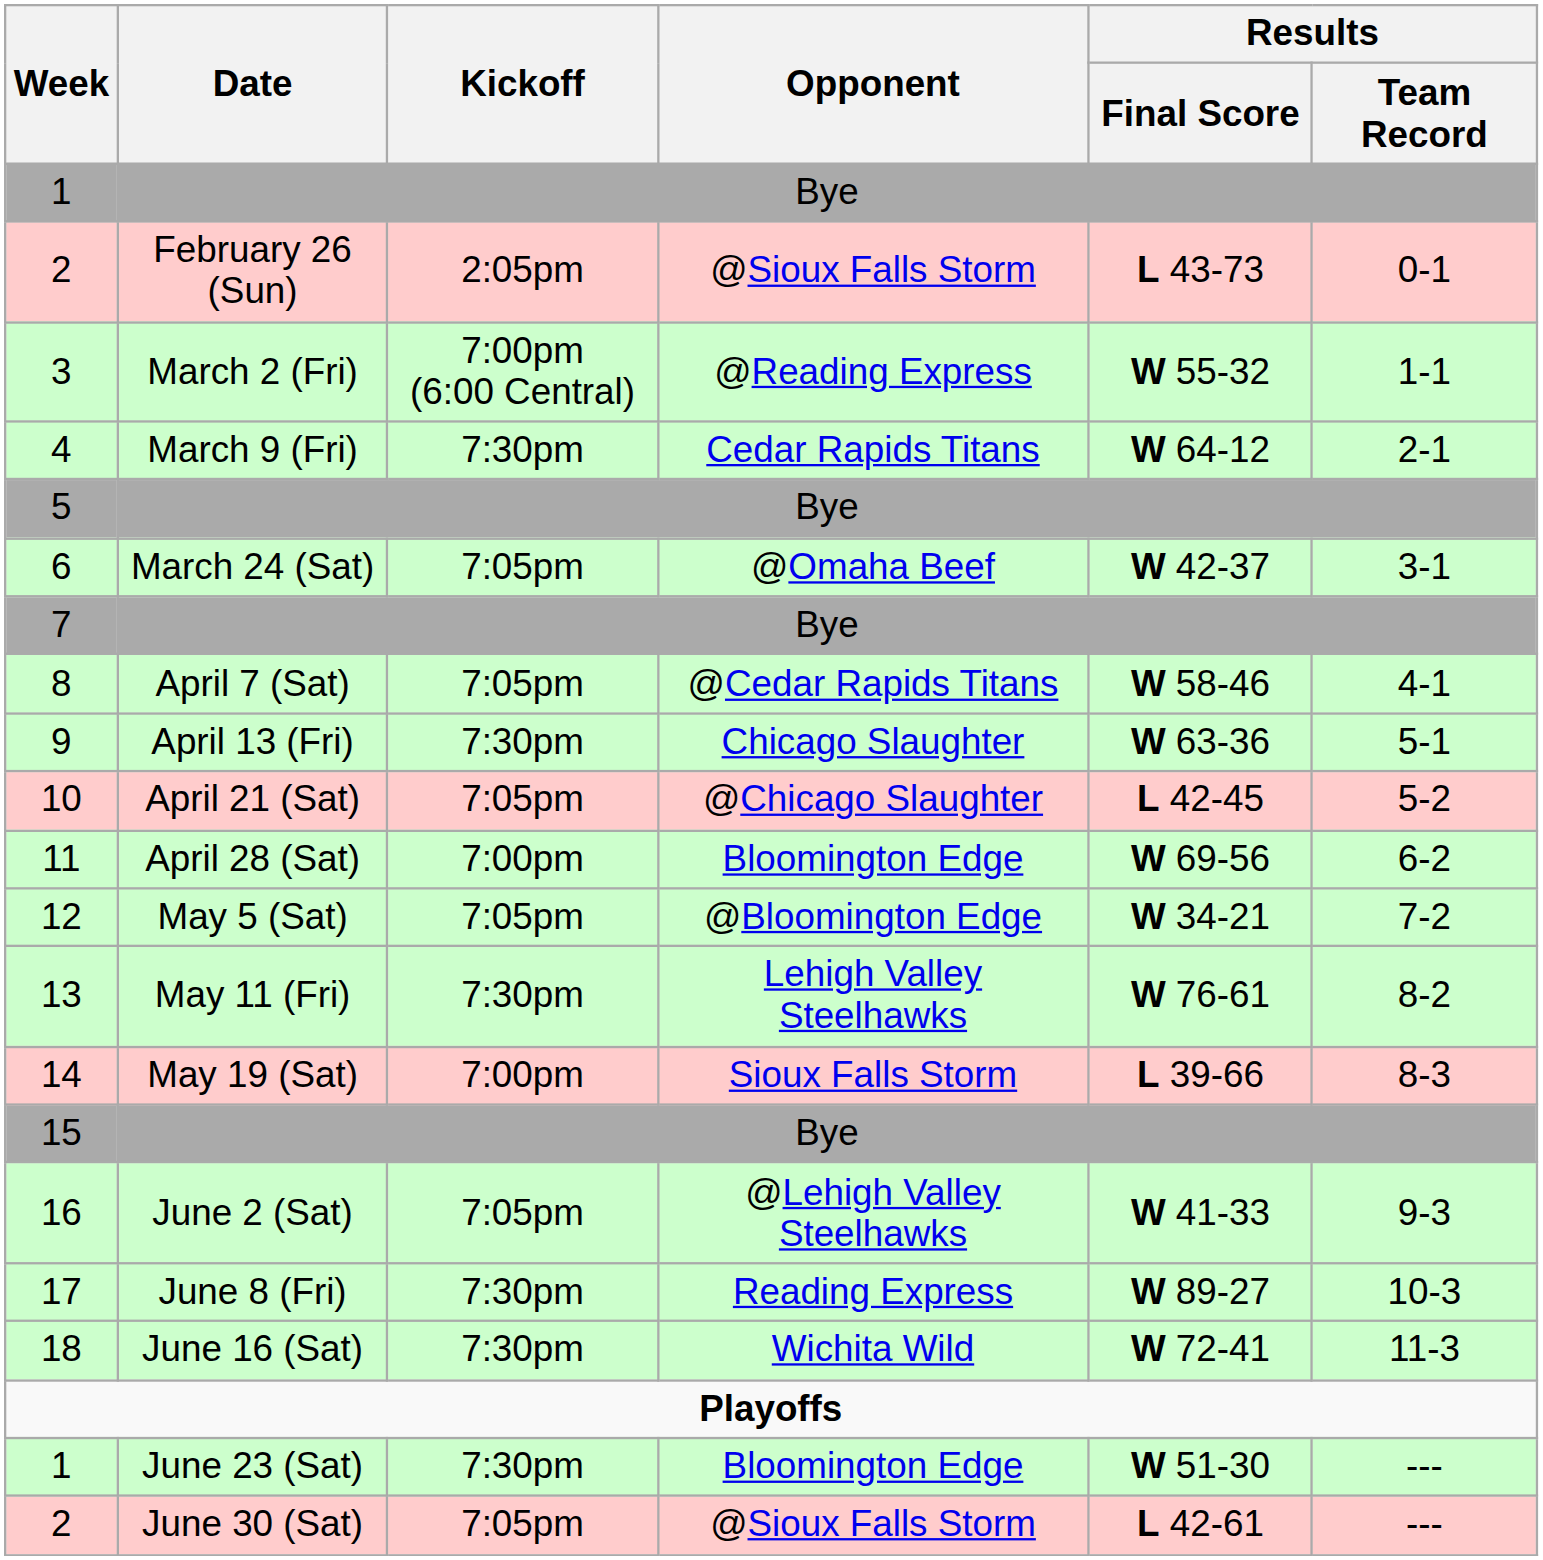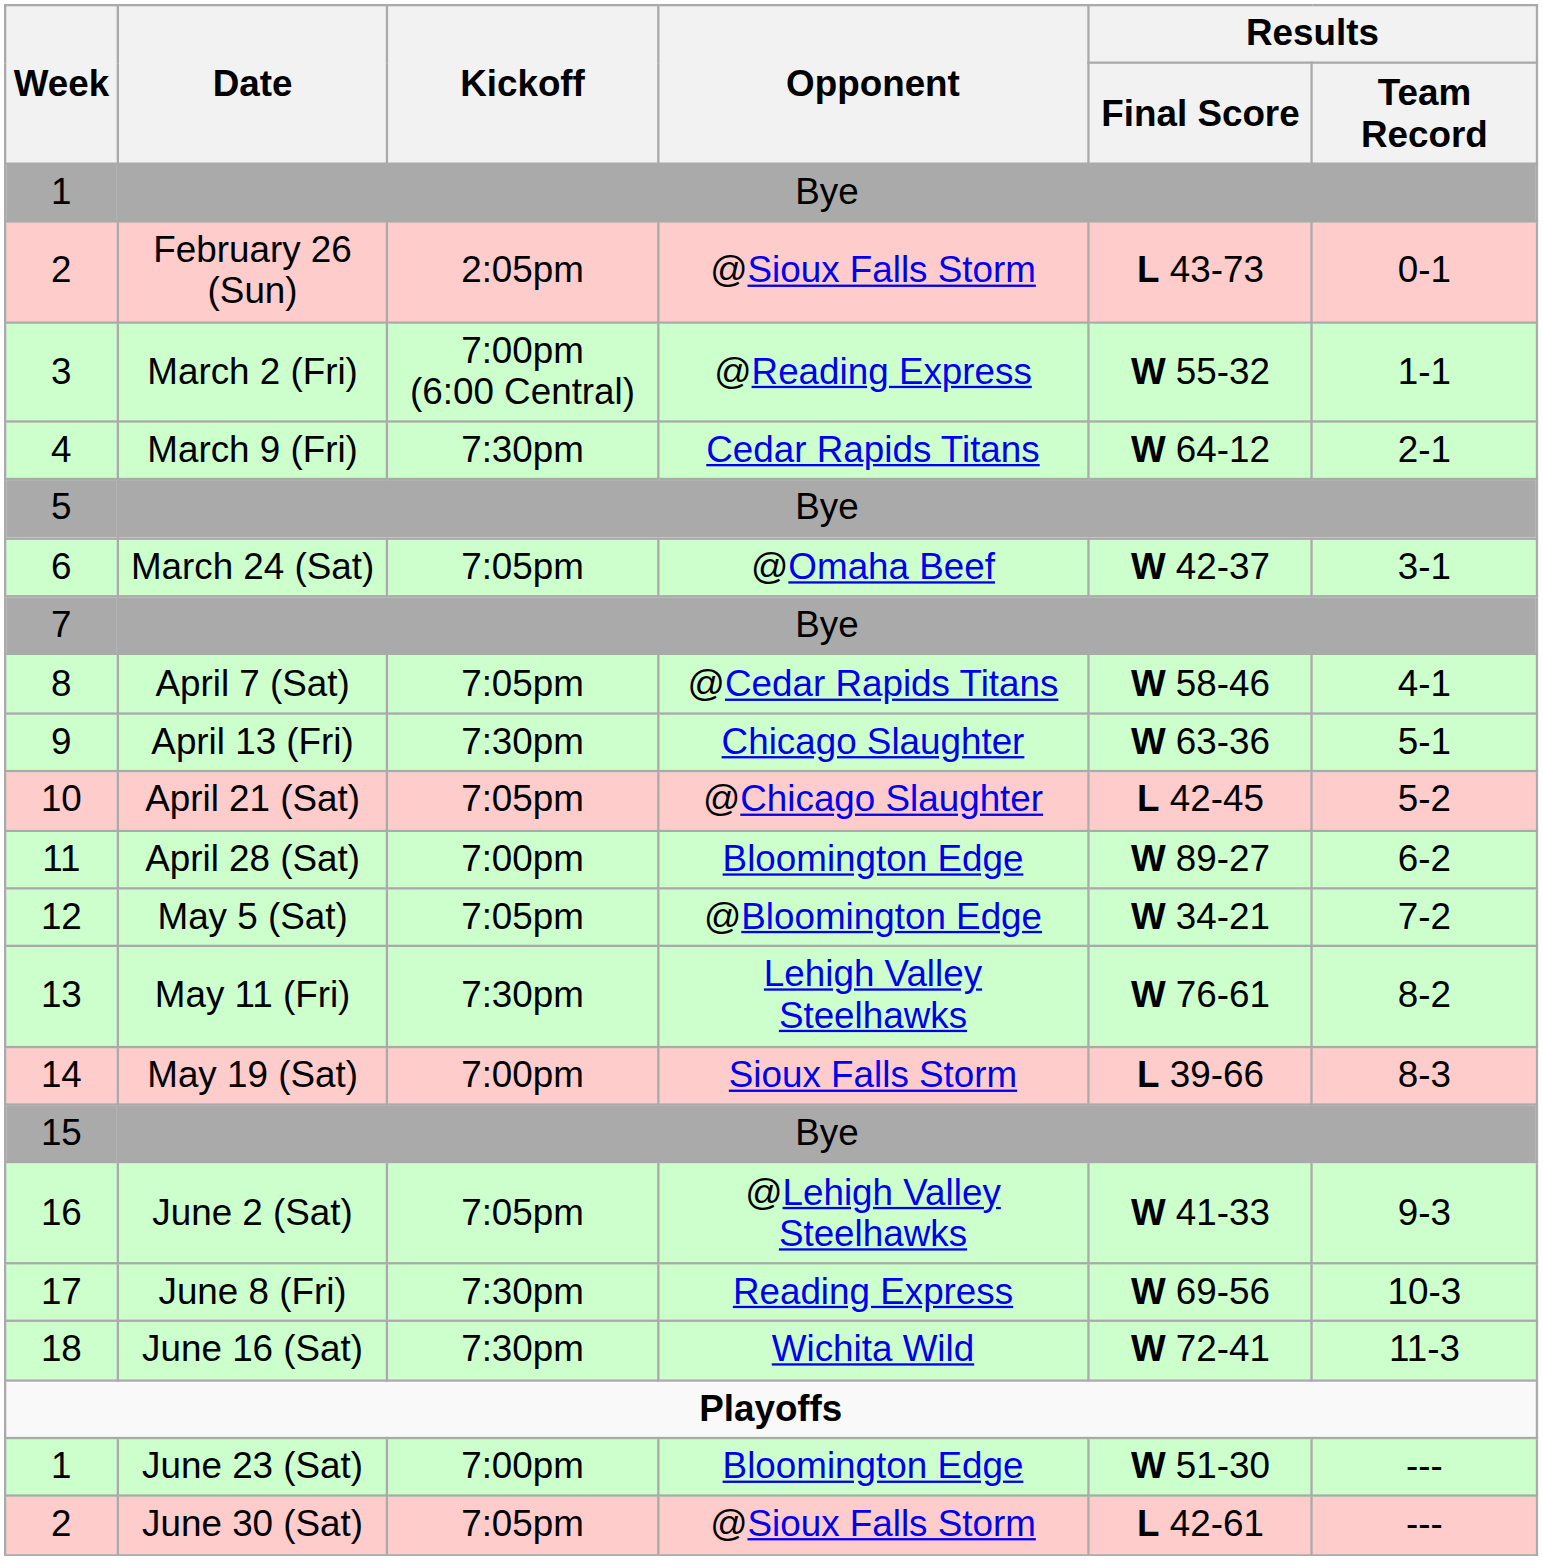 <table class="wikitable">
 <tr>
 <th rowspan="2" width="40">Week</th>
 <th rowspan="2" width="110">Date</th>
 <th rowspan="2" width="110">Kickoff</th>
 <th rowspan="2" width="180">Opponent</th>
 <th colspan="2" width="180">Results</th>
 </tr>
 <tr>
 <th width="90">Final Score</th>
 <th width="90">Team Record</th>
 </tr>
 <tr align="center" bgcolor="#AAAAAA">
 <td align="center">1</td>
 <td colSpan=5 align="center">Bye</td>
 </tr>
 <tr align="center" bgcolor="#FFCCCC">
 <td align="center">2</td>
 <td align="center">February 26 (Sun)</td>
 <td align="center">2:05pm</td>
 <td align="center">@<a href='#'>Sioux Falls Storm</a></td>
 <td align="center"><strong>L</strong> 43-73</td>
 <td align="center">0-1</td>
 </tr>
 <tr align="center" bgcolor="#CCFFCC">
 <td align="center">3</td>
 <td align="center">March 2 (Fri)</td>
 <td align="center">7:00pm<br>(6:00 Central)</td>
 <td align="center">@<a href='#'>Reading Express</a></td>
 <td align="center"><strong>W</strong> 55-32</td>
 <td align="center">1-1</td>
 </tr>
 <tr align="center" bgcolor="#CCFFCC">
 <td align="center">4</td>
 <td align="center">March 9 (Fri)</td>
 <td align="center">7:30pm</td>
 <td align="center"><a href='#'>Cedar Rapids Titans</a></td>
 <td align="center"><strong>W</strong> 64-12</td>
 <td align="center">2-1</td>
 </tr>
 <tr align="center" bgcolor="#AAAAAA">
 <td align="center">5</td>
 <td colSpan=5 align="center">Bye</td>
 </tr>
 <tr align="center" bgcolor="#CCFFCC">
 <td align="center">6</td>
 <td align="center">March 24 (Sat)</td>
 <td align="center">7:05pm</td>
 <td align="center">@<a href='#'>Omaha Beef</a></td>
 <td align="center"><strong>W</strong> 42-37</td>
 <td align="center">3-1</td>
 </tr>
 <tr align="center" bgcolor="#AAAAAA">
 <td align="center">7</td>
 <td colSpan=5 align="center">Bye</td>
 </tr>
 <tr align="center" bgcolor="#CCFFCC">
 <td align="center">8</td>
 <td align="center">April 7 (Sat)</td>
 <td align="center">7:05pm</td>
 <td align="center">@<a href='#'>Cedar Rapids Titans</a></td>
 <td align="center"><strong>W</strong> 58-46</td>
 <td align="center">4-1</td>
 </tr>
 <tr align="center" bgcolor="#CCFFCC">
 <td align="center">9</td>
 <td align="center">April 13 (Fri)</td>
 <td align="center">7:30pm</td>
 <td align="center"><a href='#'>Chicago Slaughter</a></td>
 <td align="center"><strong>W</strong> 63-36</td>
 <td align="center">5-1</td>
 </tr>
 <tr align="center" bgcolor="#FFCCCC">
 <td align="center">10</td>
 <td align="center">April 21 (Sat)</td>
 <td align="center">7:05pm</td>
 <td align="center">@<a href='#'>Chicago Slaughter</a></td>
 <td align="center"><strong>L</strong> 42-45</td>
 <td align="center">5-2</td>
 </tr>
 <tr align="center" bgcolor="#CCFFCC">
 <td align="center">11</td>
 <td align="center">April 28 (Sat)</td>
 <td align="center">7:00pm</td>
 <td align="center"><a href='#'>Bloomington Edge</a></td>
-<td align="center"><strong>W</strong> 69-56</td>
+<td align="center"><strong>W</strong> 89-27</td>
 <td align="center">6-2</td>
 </tr>
 <tr align="center" bgcolor="#CCFFCC">
 <td align="center">12</td>
 <td align="center">May 5 (Sat)</td>
 <td align="center">7:05pm</td>
 <td align="center">@<a href='#'>Bloomington Edge</a></td>
 <td align="center"><strong>W</strong> 34-21</td>
 <td align="center">7-2</td>
 </tr>
 <tr align="center" bgcolor="#CCFFCC">
 <td align="center">13</td>
 <td align="center">May 11 (Fri)</td>
 <td align="center">7:30pm</td>
 <td align="center"><a href='#'>Lehigh Valley Steelhawks</a></td>
 <td align="center"><strong>W</strong> 76-61</td>
 <td align="center">8-2</td>
 </tr>
 <tr align="center" bgcolor="#FFCCCC">
 <td align="center">14</td>
 <td align="center">May 19 (Sat)</td>
 <td align="center">7:00pm</td>
 <td align="center"><a href='#'>Sioux Falls Storm</a></td>
 <td align="center"><strong>L</strong> 39-66</td>
 <td align="center">8-3</td>
 </tr>
 <tr align="center" bgcolor="#AAAAAA">
 <td align="center">15</td>
 <td colSpan=5 align="center">Bye</td>
 </tr>
 <tr align="center" bgcolor="#CCFFCC">
 <td align="center">16</td>
 <td align="center">June 2 (Sat)</td>
 <td align="center">7:05pm</td>
 <td align="center">@<a href='#'>Lehigh Valley Steelhawks</a></td>
 <td align="center"><strong>W</strong> 41-33</td>
 <td align="center">9-3</td>
 </tr>
 <tr align="center" bgcolor="#CCFFCC">
 <td align="center">17</td>
 <td align="center">June 8 (Fri)</td>
 <td align="center">7:30pm</td>
 <td align="center"><a href='#'>Reading Express</a></td>
-<td align="center"><strong>W</strong> 89-27</td>
+<td align="center"><strong>W</strong> 69-56</td>
 <td align="center">10-3</td>
 </tr>
 <tr align="center" bgcolor="#CCFFCC">
 <td align="center">18</td>
 <td align="center">June 16 (Sat)</td>
 <td align="center">7:30pm</td>
 <td align="center"><a href='#'>Wichita Wild</a></td>
 <td align="center"><strong>W</strong> 72-41</td>
 <td align="center">11-3</td>
 </tr>
 <tr>
 <td colSpan=6 align="center"><strong>Playoffs</strong></td>
 </tr>
 <tr align="center" bgcolor="#CCFFCC">
 <td align="center">1</td>
 <td align="center">June 23 (Sat)</td>
-<td align="center">7:30pm</td>
+<td align="center">7:00pm</td>
 <td align="center"><a href='#'>Bloomington Edge</a></td>
 <td align="center"><strong>W</strong> 51-30</td>
 <td align="center">---</td>
 </tr>
 <tr align="center" bgcolor="#FFCCCC">
 <td align="center">2</td>
 <td align="center">June 30 (Sat)</td>
 <td align="center">7:05pm</td>
 <td align="center">@<a href='#'>Sioux Falls Storm</a></td>
 <td align="center"><strong>L</strong> 42-61</td>
 <td align="center">---</td>
 </tr>
 </table>
